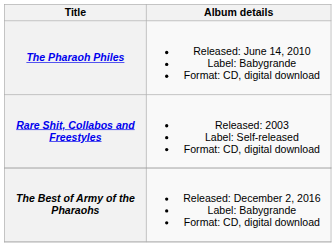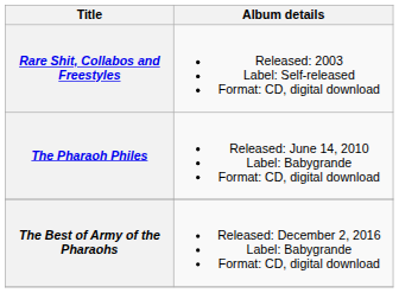 <table class="wikitable plainrowheaders" style="text-align:center;">
 <tr>
 <th scope="col" rowspan="1" style="width:13em;">Title</th>
 <th scope="col" rowspan="1" style="width:17em;">Album details</th>
 </tr>
 <tr>
+<th scope="row"><em><a href='#'>Rare Shit, Collabos and Freestyles</a></em></th>
+<td><br><ul><li>Released: 2003</li><li>Label: Self-released</li><li>Format: CD, digital download</li></ul></td>
+</tr>
+<tr>
 <th scope="row"><em><a href='#'>The Pharaoh Philes</a></em></th>
 <td><br><ul><li>Released: June 14, 2010</li><li>Label: Babygrande</li><li>Format: CD, digital download</li></ul></td>
-</tr>
-<tr>
-<th scope="row"><em><a href='#'>Rare Shit, Collabos and Freestyles</a></em></th>
-<td><br><ul><li>Released: 2003</li><li>Label: Self-released</li><li>Format: CD, digital download</li></ul></td>
 </tr>
 <tr>
 </tr>
 <tr>
 <th scope="row"><em>The Best of Army of the Pharaohs</em></th>
 <td><br><ul><li>Released: December 2, 2016</li><li>Label: Babygrande</li><li>Format: CD, digital download</li></ul></td>
 </tr>
 <tr>
 </tr>
 </table>
